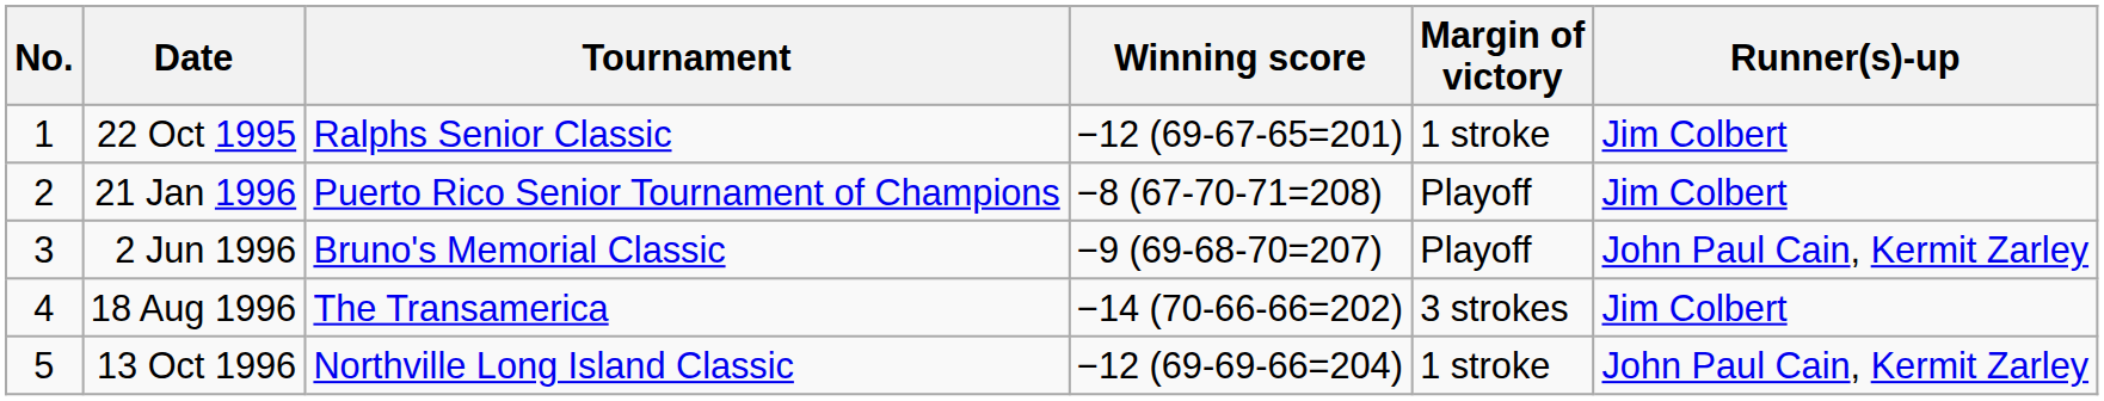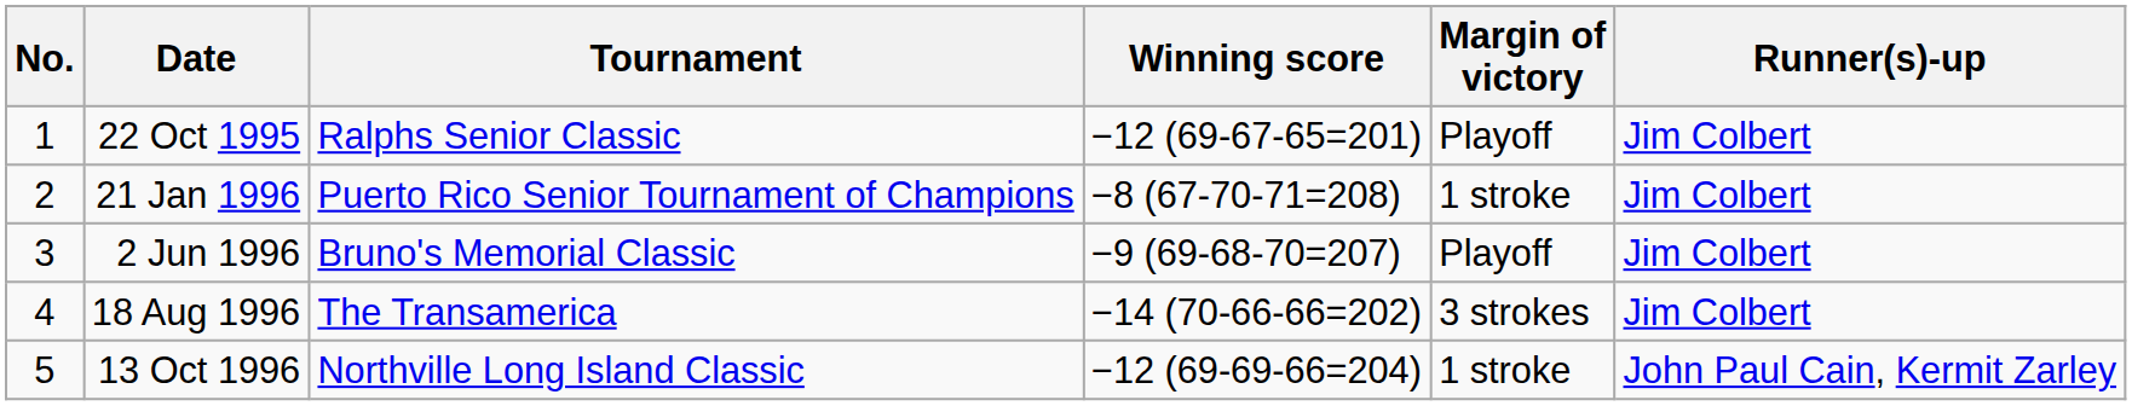 <table class="wikitable" style="font-size:95%;">
 <tr>
 <th>No.</th>
 <th>Date</th>
 <th>Tournament</th>
 <th>Winning score</th>
 <th>Margin of<br>victory</th>
 <th>Runner(s)-up</th>
 </tr>
 <tr>
 <td align=center>1</td>
 <td align=right>22 Oct <a href='#'>1995</a></td>
 <td><a href='#'>Ralphs Senior Classic</a></td>
 <td>−12 (69-67-65=201)</td>
-<td>1 stroke</td>
+<td>Playoff</td>
 <td> <a href='#'>Jim Colbert</a></td>
 </tr>
 <tr>
 <td align=center>2</td>
 <td align=right>21 Jan <a href='#'>1996</a></td>
 <td><a href='#'>Puerto Rico Senior Tournament of Champions</a></td>
 <td>−8 (67-70-71=208)</td>
-<td>Playoff</td>
+<td>1 stroke</td>
 <td> <a href='#'>Jim Colbert</a></td>
 </tr>
 <tr>
 <td align=center>3</td>
 <td align=right>2 Jun 1996</td>
 <td><a href='#'>Bruno's Memorial Classic</a></td>
 <td>−9 (69-68-70=207)</td>
 <td>Playoff</td>
-<td> <a href='#'>John Paul Cain</a>,  <a href='#'>Kermit Zarley</a></td>
+<td> <a href='#'>Jim Colbert</a></td>
 </tr>
 <tr>
 <td align=center>4</td>
 <td align=right>18 Aug 1996</td>
 <td><a href='#'>The Transamerica</a></td>
 <td>−14 (70-66-66=202)</td>
 <td>3 strokes</td>
 <td> <a href='#'>Jim Colbert</a></td>
 </tr>
 <tr>
 <td align=center>5</td>
 <td align=right>13 Oct 1996</td>
 <td><a href='#'>Northville Long Island Classic</a></td>
 <td>−12 (69-69-66=204)</td>
 <td>1 stroke</td>
 <td> <a href='#'>John Paul Cain</a>,  <a href='#'>Kermit Zarley</a></td>
 </tr>
 </table>
